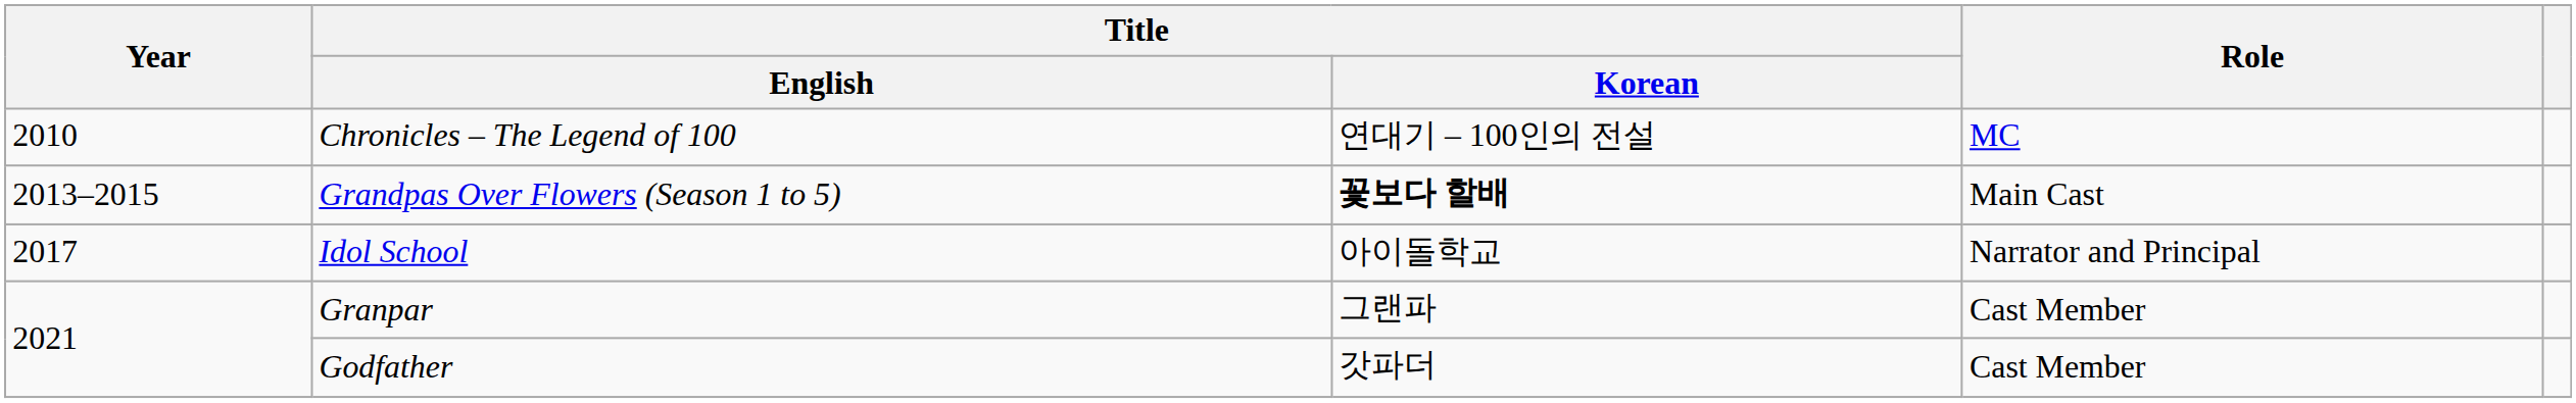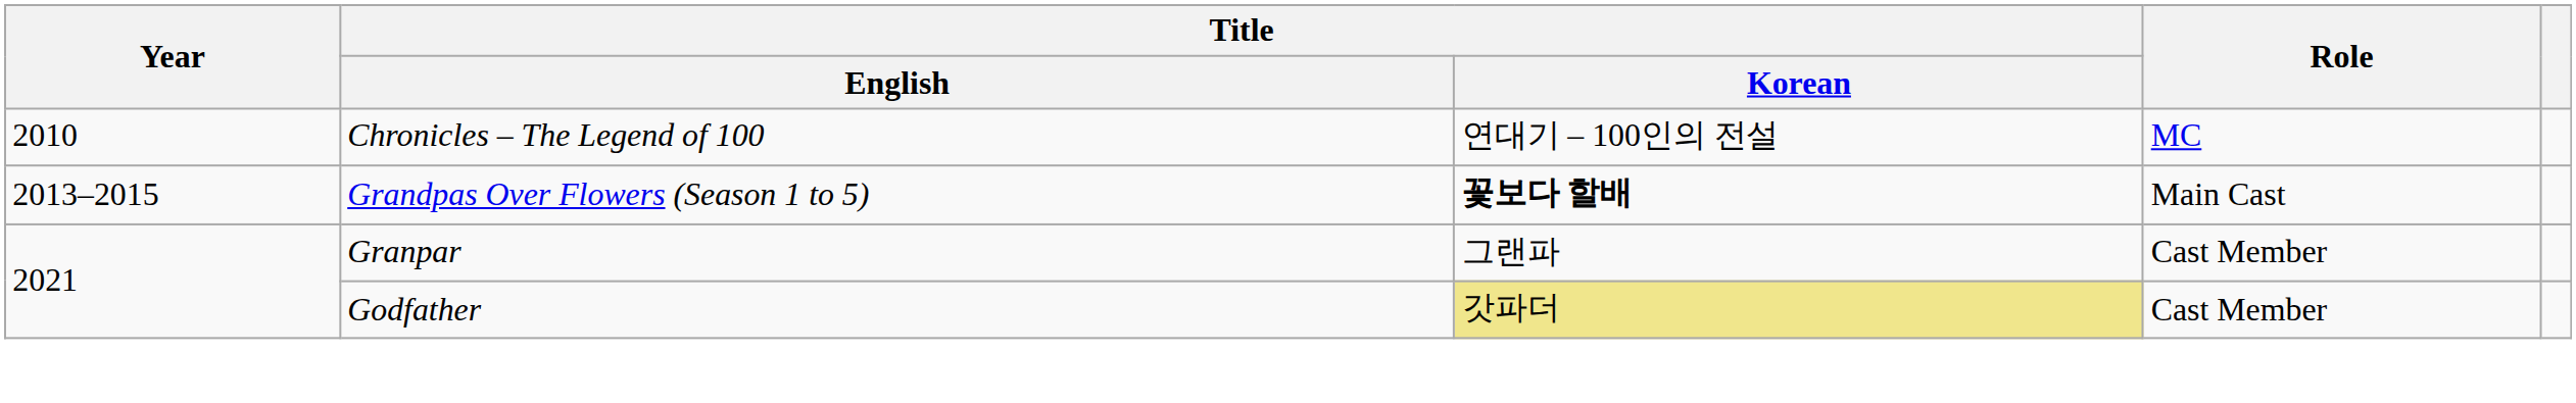 <table class="wikitable sortable plainrowheaders" style="clear:none; font-size:100%; padding:0 auto; width:100%; margin:auto">
 <tr>
 <th rowspan="2">Year</th>
 <th colspan="2">Title</th>
 <th rowspan="2">Role</th>
 <th rowspan="2" class="unsortable"></th>
 </tr>
 <tr>
 <th>English</th>
 <th><a href='#'>Korean</a></th>
 </tr>
 <tr>
 <td>2010</td>
 <td><em>Chronicles – The Legend of 100</em></td>
 <td>연대기 – 100인의 전설</td>
 <td><a href='#'>MC</a></td>
 <td></td>
 </tr>
 <tr>
 <td>2013–2015</td>
 <td><em><a href='#'>Grandpas Over Flowers</a> (Season 1 to 5)</em></td>
 <td><strong>꽃보다 할배</strong></td>
 <td>Main Cast</td>
 <td></td>
 </tr>
 <tr>
-<td>2017</td>
-<td><em><a href='#'>Idol School</a></em></td>
-<td>아이돌학교</td>
-<td>Narrator and Principal</td>
-<td></td>
-</tr>
-<tr>
 <td rowspan="2">2021</td>
 <td><em>Granpar</em></td>
 <td>그랜파</td>
 <td>Cast Member</td>
 <td></td>
 </tr>
 <tr>
 <td><em>Godfather</em></td>
-<td>갓파더</td>
+<td style="background: khaki;">갓파더</td>
 <td>Cast Member</td>
 <td></td>
 </tr>
 </table>
